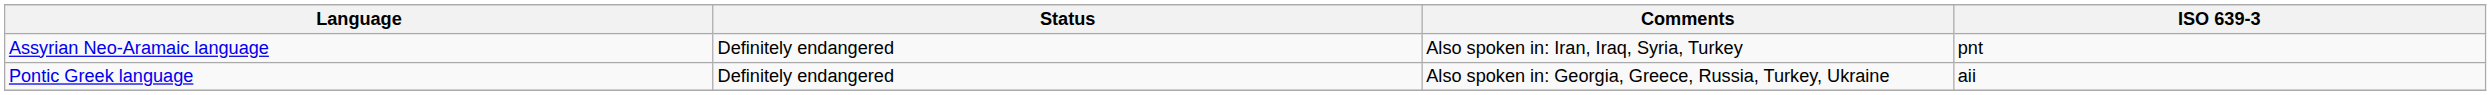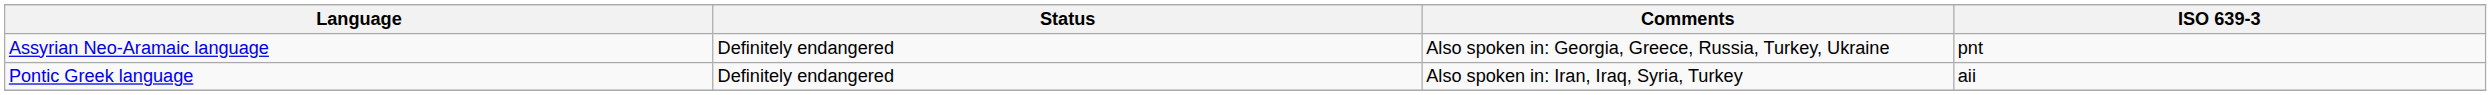 <table class="wikitable" align="center" style="font-size:90%">
 <tr>
 </tr>
 <tr>
 <th width="20%">Language</th>
 <th width="20%">Status</th>
 <th width="15%">Comments</th>
 <th width="15%">ISO 639-3</th>
 </tr>
 <tr>
 <td><a href='#'>Assyrian Neo-Aramaic language</a></td>
 <td>Definitely endangered</td>
-<td>Also spoken in: Iran, Iraq, Syria, Turkey</td>
+<td>Also spoken in: Georgia, Greece, Russia, Turkey, Ukraine</td>
 <td>pnt</td>
 </tr>
 <tr>
 <td><a href='#'>Pontic Greek language</a></td>
 <td>Definitely endangered</td>
-<td>Also spoken in: Georgia, Greece, Russia, Turkey, Ukraine</td>
+<td>Also spoken in: Iran, Iraq, Syria, Turkey</td>
 <td>aii</td>
 </tr>
 <tr>
 </tr>
 </table>
